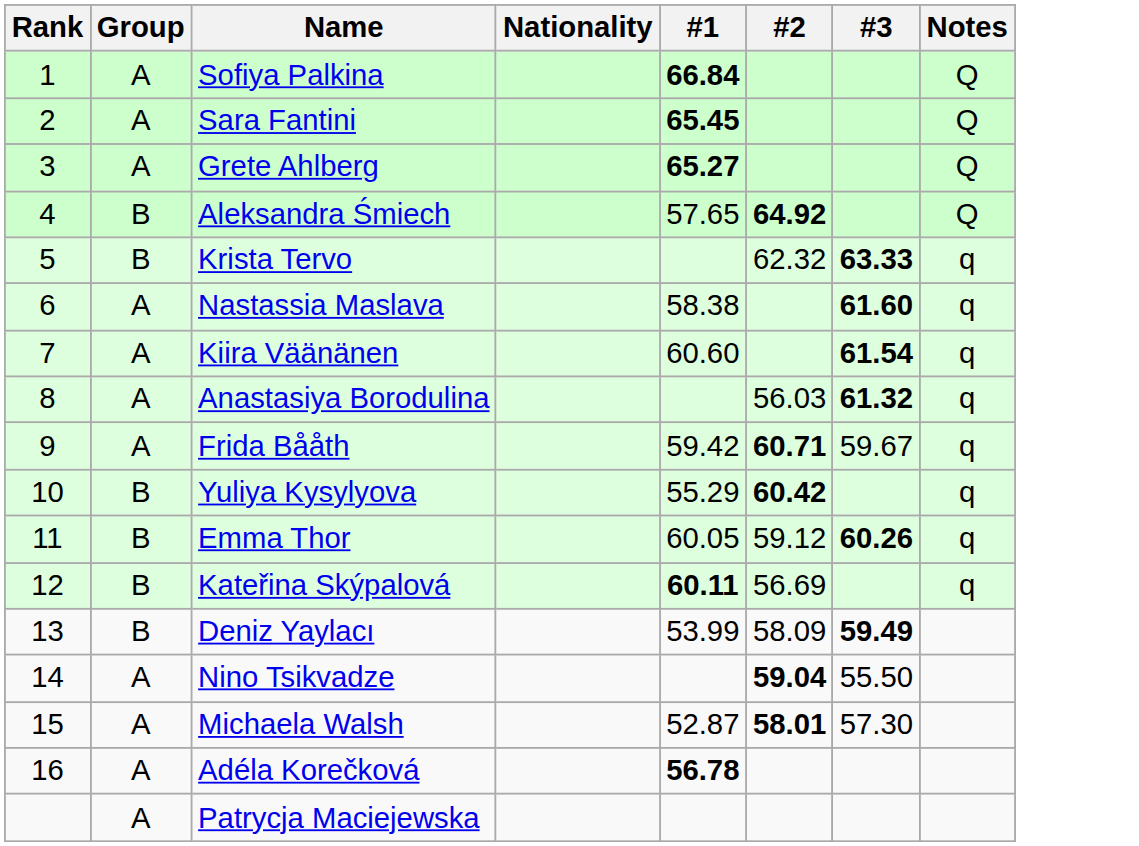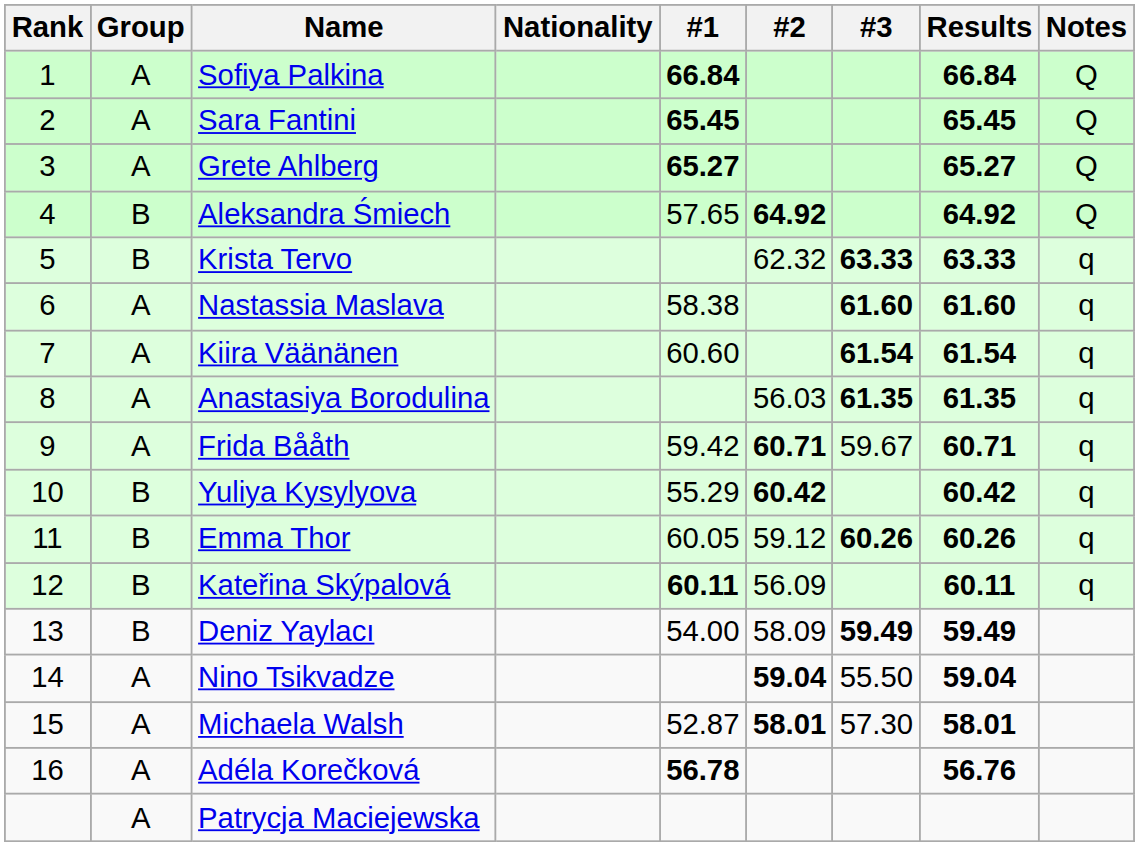 <table class="wikitable sortable" style="text-align:center">
 <tr>
 <th>Rank</th>
 <th>Group</th>
 <th>Name</th>
 <th>Nationality</th>
 <th>#1</th>
 <th>#2</th>
 <th>#3</th>
+<th>Results</th>
 <th>Notes</th>
 </tr>
 <tr bgcolor=ccffcc>
 <td>1</td>
 <td>A</td>
 <td align=left><a href='#'>Sofiya Palkina</a></td>
 <td align=left></td>
 <td><strong>66.84</strong></td>
 <td></td>
 <td></td>
+<td><strong>66.84</strong></td>
 <td>Q</td>
 </tr>
 <tr bgcolor=ccffcc>
 <td>2</td>
 <td>A</td>
 <td align=left><a href='#'>Sara Fantini</a></td>
 <td align=left></td>
 <td><strong>65.45</strong></td>
 <td></td>
 <td></td>
+<td><strong>65.45</strong></td>
 <td>Q</td>
 </tr>
 <tr bgcolor=ccffcc>
 <td>3</td>
 <td>A</td>
 <td align=left><a href='#'>Grete Ahlberg</a></td>
 <td align=left></td>
 <td><strong>65.27</strong></td>
 <td></td>
 <td></td>
+<td><strong>65.27</strong></td>
 <td>Q</td>
 </tr>
 <tr bgcolor=ccffcc>
 <td>4</td>
 <td>B</td>
 <td align=left><a href='#'>Aleksandra Śmiech</a></td>
 <td align=left></td>
 <td>57.65</td>
 <td><strong>64.92</strong></td>
 <td></td>
+<td><strong>64.92</strong></td>
 <td>Q</td>
 </tr>
 <tr bgcolor=ddffdd>
 <td>5</td>
 <td>B</td>
 <td align=left><a href='#'>Krista Tervo</a></td>
 <td align=left></td>
 <td></td>
 <td>62.32</td>
+<td><strong>63.33</strong></td>
 <td><strong>63.33</strong></td>
 <td>q</td>
 </tr>
 <tr bgcolor=ddffdd>
 <td>6</td>
 <td>A</td>
 <td align=left><a href='#'>Nastassia Maslava</a></td>
 <td align=left></td>
 <td>58.38</td>
 <td></td>
 <td><strong>61.60</strong></td>
+<td><strong>61.60</strong></td>
 <td>q</td>
 </tr>
 <tr bgcolor=ddffdd>
 <td>7</td>
 <td>A</td>
 <td align=left><a href='#'>Kiira Väänänen</a></td>
 <td align=left></td>
 <td>60.60</td>
 <td></td>
 <td><strong>61.54</strong></td>
+<td><strong>61.54</strong></td>
 <td>q</td>
 </tr>
 <tr bgcolor=ddffdd>
 <td>8</td>
 <td>A</td>
 <td align=left><a href='#'>Anastasiya Borodulina</a></td>
 <td align=left></td>
 <td></td>
 <td>56.03</td>
-<td><strong>61.32</strong></td>
+<td><strong>61.35</strong></td>
+<td><strong>61.35</strong></td>
 <td>q</td>
 </tr>
 <tr bgcolor=ddffdd>
 <td>9</td>
 <td>A</td>
 <td align=left><a href='#'>Frida Bååth</a></td>
 <td align=left></td>
 <td>59.42</td>
 <td><strong>60.71</strong></td>
 <td>59.67</td>
+<td><strong>60.71</strong></td>
 <td>q</td>
 </tr>
 <tr bgcolor=ddffdd>
 <td>10</td>
 <td>B</td>
 <td align=left><a href='#'>Yuliya Kysylyova</a></td>
 <td align=left></td>
 <td>55.29</td>
 <td><strong>60.42</strong></td>
 <td></td>
+<td><strong>60.42</strong></td>
 <td>q</td>
 </tr>
 <tr bgcolor=ddffdd>
 <td>11</td>
 <td>B</td>
 <td align=left><a href='#'>Emma Thor</a></td>
 <td align=left></td>
 <td>60.05</td>
 <td>59.12</td>
 <td><strong>60.26</strong></td>
+<td><strong>60.26</strong></td>
 <td>q</td>
 </tr>
 <tr bgcolor=ddffdd>
 <td>12</td>
 <td>B</td>
 <td align=left><a href='#'>Kateřina Skýpalová</a></td>
 <td align=left></td>
 <td><strong>60.11</strong></td>
-<td>56.69</td>
+<td>56.09</td>
 <td></td>
+<td><strong>60.11</strong></td>
 <td>q</td>
 </tr>
 <tr>
 <td>13</td>
 <td>B</td>
 <td align=left><a href='#'>Deniz Yaylacı</a></td>
 <td align=left></td>
-<td>53.99</td>
+<td>54.00</td>
 <td>58.09</td>
+<td><strong>59.49</strong></td>
 <td><strong>59.49</strong></td>
 <td></td>
 </tr>
 <tr>
 <td>14</td>
 <td>A</td>
 <td align=left><a href='#'>Nino Tsikvadze</a></td>
 <td align=left></td>
 <td></td>
 <td><strong>59.04</strong></td>
 <td>55.50</td>
+<td><strong>59.04</strong></td>
 <td></td>
 </tr>
 <tr>
 <td>15</td>
 <td>A</td>
 <td align=left><a href='#'>Michaela Walsh</a></td>
 <td align=left></td>
 <td>52.87</td>
 <td><strong>58.01</strong></td>
 <td>57.30</td>
+<td><strong>58.01</strong></td>
 <td></td>
 </tr>
 <tr>
 <td>16</td>
 <td>A</td>
 <td align=left><a href='#'>Adéla Korečková</a></td>
 <td align=left></td>
 <td><strong>56.78</strong></td>
 <td></td>
 <td></td>
+<td><strong>56.76</strong></td>
 <td></td>
 </tr>
 <tr>
 <td></td>
 <td>A</td>
 <td align=left><a href='#'>Patrycja Maciejewska</a></td>
 <td align=left></td>
 <td></td>
 <td></td>
 <td></td>
 <td></td>
+<td></td>
 </tr>
 </table>
